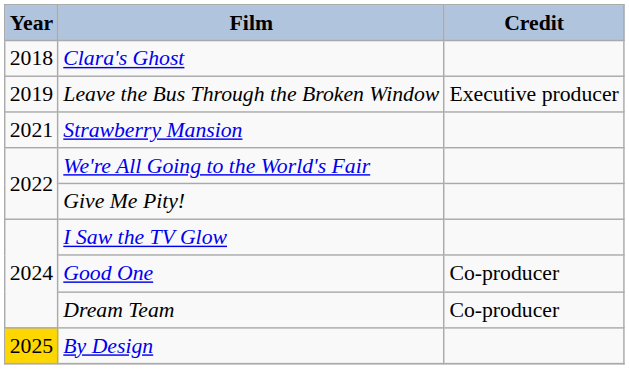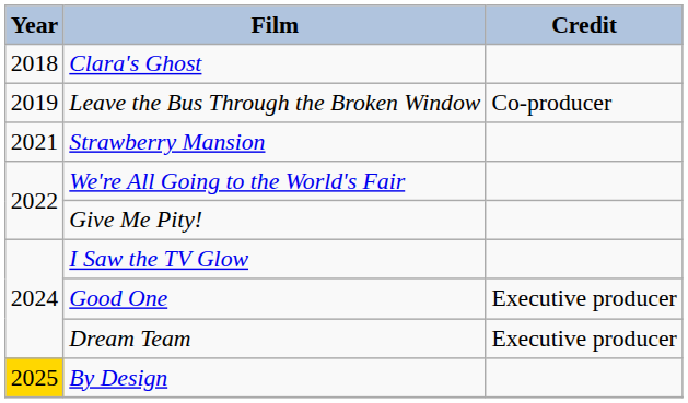 <table class="wikitable" style="font-size:95%;">
 <tr>
 <th style="background:#B0C4DE;">Year</th>
 <th style="background:#B0C4DE;">Film</th>
 <th style="background:#B0C4DE;">Credit</th>
 </tr>
 <tr>
 <td>2018</td>
 <td><em><a href='#'>Clara's Ghost</a></em></td>
 <td></td>
 </tr>
 <tr>
 <td>2019</td>
 <td><em>Leave the Bus Through the Broken Window</em></td>
-<td>Executive producer</td>
+<td>Co-producer</td>
 </tr>
 <tr>
 <td>2021</td>
 <td><em><a href='#'>Strawberry Mansion</a></em></td>
 <td></td>
 </tr>
 <tr>
 <td rowspan="2">2022</td>
 <td><em><a href='#'>We're All Going to the World's Fair</a></em></td>
 <td></td>
 </tr>
 <tr>
 <td><em>Give Me Pity!</em></td>
 <td></td>
 </tr>
 <tr>
 <td rowspan="3">2024</td>
 <td><em><a href='#'>I Saw the TV Glow</a></em></td>
 <td></td>
 </tr>
 <tr>
 <td><em><a href='#'>Good One</a></em></td>
-<td>Co-producer</td>
+<td>Executive producer</td>
 </tr>
 <tr>
 <td><em>Dream Team</em></td>
-<td>Co-producer</td>
+<td>Executive producer</td>
 </tr>
 <tr>
 <td style="background: gold;">2025</td>
 <td><em><a href='#'>By Design</a></em></td>
 <td></td>
 </tr>
 <tr>
 </tr>
 </table>
